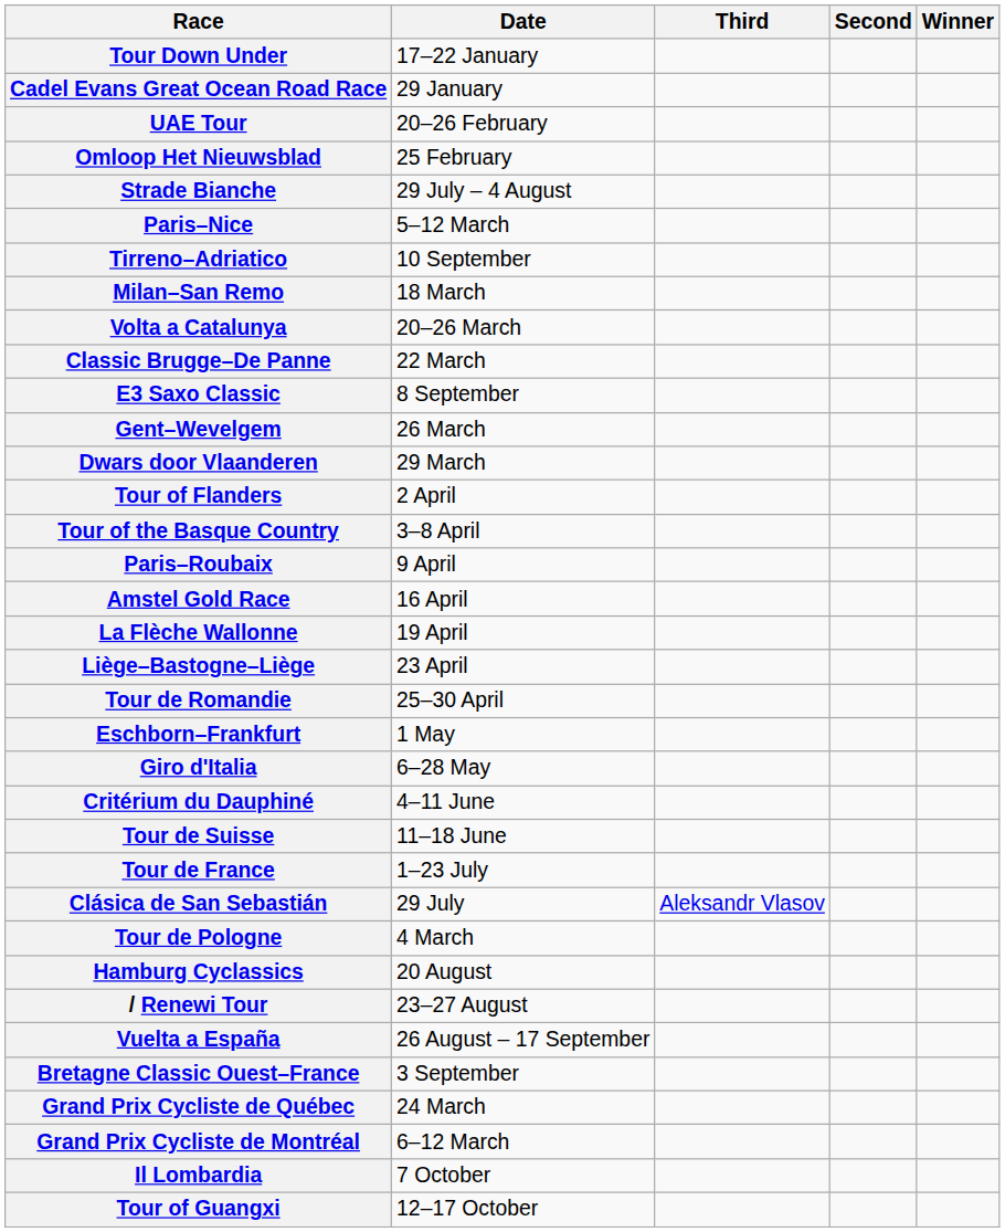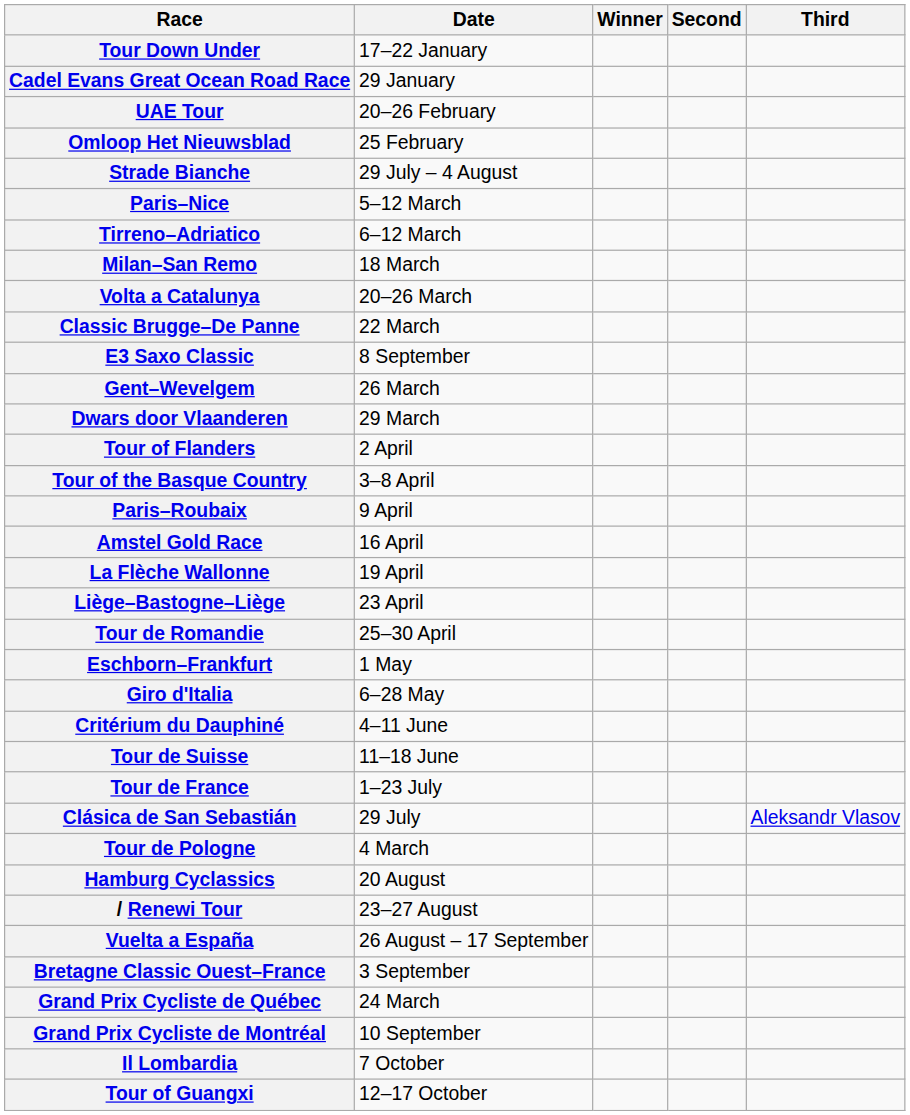 <table class="wikitable plainrowheaders">
 <tr>
 <th scope="col">Race</th>
 <th scope="col">Date</th>
+<th scope="col">Winner</th>
+<th scope="col">Second</th>
 <th scope="col">Third</th>
-<th scope="col">Second</th>
-<th scope="col">Winner</th>
 </tr>
 <tr>
 <th scope="row"> <a href='#'>Tour Down Under</a></th>
 <td>17–22 January</td>
 <td></td>
 <td></td>
 <td></td>
 </tr>
 <tr>
 <th scope="row"> <a href='#'>Cadel Evans Great Ocean Road Race</a></th>
 <td>29 January</td>
 <td></td>
 <td></td>
 <td></td>
 </tr>
 <tr>
 <th scope="row"> <a href='#'>UAE Tour</a></th>
 <td>20–26 February</td>
 <td></td>
 <td></td>
 <td></td>
 </tr>
 <tr>
 <th scope="row"> <a href='#'>Omloop Het Nieuwsblad</a></th>
 <td>25 February</td>
 <td></td>
 <td></td>
 <td></td>
 </tr>
 <tr>
 <th scope="row"> <a href='#'>Strade Bianche</a></th>
 <td>29 July – 4 August</td>
 <td></td>
 <td></td>
 <td></td>
 </tr>
 <tr>
 <th scope="row"> <a href='#'>Paris–Nice</a></th>
 <td>5–12 March</td>
 <td></td>
 <td></td>
 <td></td>
 </tr>
 <tr>
 <th scope="row"> <a href='#'>Tirreno–Adriatico</a></th>
-<td>10 September</td>
+<td>6–12 March</td>
 <td></td>
 <td></td>
 <td></td>
 </tr>
 <tr>
 <th scope="row"> <a href='#'>Milan–San Remo</a></th>
 <td>18 March</td>
 <td></td>
 <td></td>
 <td></td>
 </tr>
 <tr>
 <th scope="row"> <a href='#'>Volta a Catalunya</a></th>
 <td>20–26 March</td>
 <td></td>
 <td></td>
 <td></td>
 </tr>
 <tr>
 <th scope="row"> <a href='#'>Classic Brugge–De Panne</a></th>
 <td>22 March</td>
 <td></td>
 <td></td>
 <td></td>
 </tr>
 <tr>
 <th scope="row"> <a href='#'>E3 Saxo Classic</a></th>
 <td>8 September</td>
 <td></td>
 <td></td>
 <td></td>
 </tr>
 <tr>
 <th scope="row"> <a href='#'>Gent–Wevelgem</a></th>
 <td>26 March</td>
 <td></td>
 <td></td>
 <td></td>
 </tr>
 <tr>
 <th scope="row"> <a href='#'>Dwars door Vlaanderen</a></th>
 <td>29 March</td>
 <td></td>
 <td></td>
 <td></td>
 </tr>
 <tr>
 <th scope="row"> <a href='#'>Tour of Flanders</a></th>
 <td>2 April</td>
 <td></td>
 <td></td>
 <td></td>
 </tr>
 <tr>
 <th scope="row"> <a href='#'>Tour of the Basque Country</a></th>
 <td>3–8 April</td>
 <td></td>
 <td></td>
 <td></td>
 </tr>
 <tr>
 <th scope="row"> <a href='#'>Paris–Roubaix</a></th>
 <td>9 April</td>
 <td></td>
 <td></td>
 <td></td>
 </tr>
 <tr>
 <th scope="row"> <a href='#'>Amstel Gold Race</a></th>
 <td>16 April</td>
 <td></td>
 <td></td>
 <td></td>
 </tr>
 <tr>
 <th scope="row"> <a href='#'>La Flèche Wallonne</a></th>
 <td>19 April</td>
 <td></td>
 <td></td>
 <td></td>
 </tr>
 <tr>
 <th scope="row"> <a href='#'>Liège–Bastogne–Liège</a></th>
 <td>23 April</td>
 <td></td>
 <td></td>
 <td></td>
 </tr>
 <tr>
 <th scope="row"> <a href='#'>Tour de Romandie</a></th>
 <td>25–30 April</td>
 <td></td>
 <td></td>
 <td></td>
 </tr>
 <tr>
 <th scope="row"> <a href='#'>Eschborn–Frankfurt</a></th>
 <td>1 May</td>
 <td></td>
 <td></td>
 <td></td>
 </tr>
 <tr>
 <th scope="row"> <a href='#'>Giro d'Italia</a></th>
 <td>6–28 May</td>
 <td></td>
 <td></td>
 <td></td>
 </tr>
 <tr>
 <th scope="row"> <a href='#'>Critérium du Dauphiné</a></th>
 <td>4–11 June</td>
 <td></td>
 <td></td>
 <td></td>
 </tr>
 <tr>
 <th scope="row"> <a href='#'>Tour de Suisse</a></th>
 <td>11–18 June</td>
 <td></td>
 <td></td>
 <td></td>
 </tr>
 <tr>
 <th scope="row"> <a href='#'>Tour de France</a></th>
 <td>1–23 July</td>
 <td></td>
 <td></td>
 <td></td>
 </tr>
 <tr>
 <th scope="row"> <a href='#'>Clásica de San Sebastián</a></th>
 <td>29 July</td>
-<td> <a href='#'>Aleksandr Vlasov</a></td>
 <td></td>
 <td></td>
+<td> <a href='#'>Aleksandr Vlasov</a></td>
 </tr>
 <tr>
 <th scope="row"> <a href='#'>Tour de Pologne</a></th>
 <td>4 March</td>
 <td></td>
 <td></td>
 <td></td>
 </tr>
 <tr>
 <th scope="row"> <a href='#'>Hamburg Cyclassics</a></th>
 <td>20 August</td>
 <td></td>
 <td></td>
 <td></td>
 </tr>
 <tr>
 <th scope="row">/ <a href='#'>Renewi Tour</a></th>
 <td>23–27 August</td>
 <td></td>
 <td></td>
 <td></td>
 </tr>
 <tr>
 <th scope="row"> <a href='#'>Vuelta a España</a></th>
 <td>26 August – 17 September</td>
 <td></td>
 <td></td>
 <td></td>
 </tr>
 <tr>
 <th scope="row"> <a href='#'>Bretagne Classic Ouest–France</a></th>
 <td>3 September</td>
 <td></td>
 <td></td>
 <td></td>
 </tr>
 <tr>
 <th scope="row"> <a href='#'>Grand Prix Cycliste de Québec</a></th>
 <td>24 March</td>
 <td></td>
 <td></td>
 <td></td>
 </tr>
 <tr>
 <th scope="row"> <a href='#'>Grand Prix Cycliste de Montréal</a></th>
-<td>6–12 March</td>
+<td>10 September</td>
 <td></td>
 <td></td>
 <td></td>
 </tr>
 <tr>
 <th scope="row"> <a href='#'>Il Lombardia</a></th>
 <td>7 October</td>
 <td></td>
 <td></td>
 <td></td>
 </tr>
 <tr>
 <th scope="row"> <a href='#'>Tour of Guangxi</a></th>
 <td>12–17 October</td>
 <td></td>
 <td></td>
 <td></td>
 </tr>
 </table>
